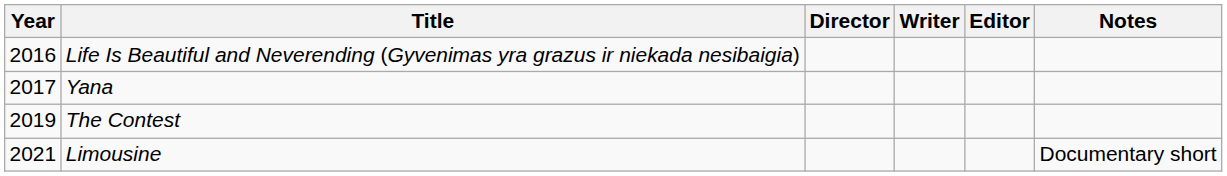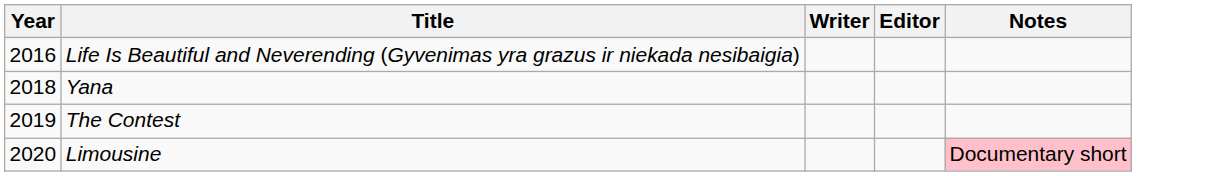 <table class="wikitable">
 <tr>
 <th>Year</th>
 <th>Title</th>
-<th>Director</th>
 <th>Writer</th>
 <th>Editor</th>
 <th>Notes</th>
 </tr>
 <tr>
 <td>2016</td>
 <td><em>Life Is Beautiful and Neverending</em> (<em>Gyvenimas yra grazus ir niekada nesibaigia</em>)</td>
 <td></td>
 <td></td>
 <td></td>
-<td></td>
 </tr>
 <tr>
-<td>2017</td>
+<td>2018</td>
 <td><em>Yana</em></td>
-<td></td>
 <td></td>
 <td></td>
 <td></td>
 </tr>
 <tr>
 <td>2019</td>
 <td><em>The Contest</em></td>
 <td></td>
 <td></td>
 <td></td>
-<td></td>
 </tr>
 <tr>
-<td>2021</td>
+<td>2020</td>
 <td><em>Limousine</em></td>
 <td></td>
 <td></td>
-<td></td>
-<td>Documentary short</td>
+<td style="background: pink;">Documentary short</td>
 </tr>
 </table>
